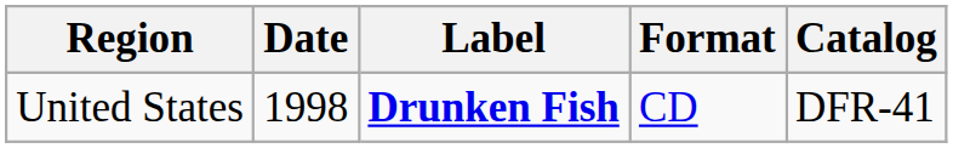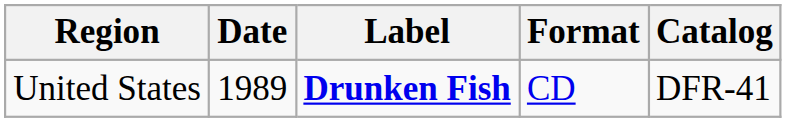 <table class="wikitable">
 <tr>
 <th>Region</th>
 <th>Date</th>
 <th>Label</th>
 <th>Format</th>
 <th>Catalog</th>
 </tr>
 <tr>
 <td>United States</td>
-<td>1998</td>
+<td>1989</td>
 <td><strong><a href='#'>Drunken Fish</a></strong></td>
 <td><a href='#'>CD</a></td>
 <td>DFR-41</td>
 </tr>
 </table>
